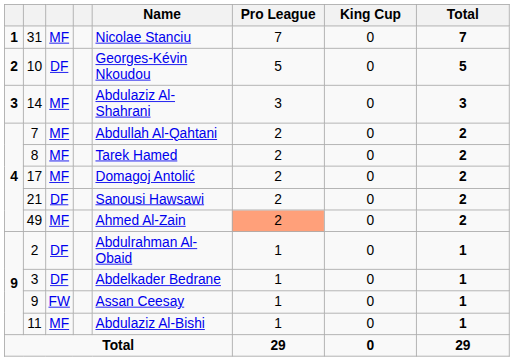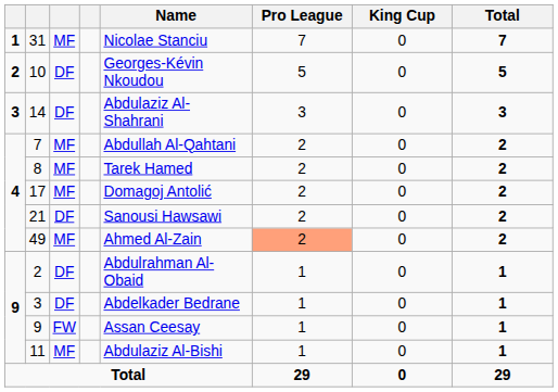 <table class="wikitable" style="text-align:center">
 <tr>
 <th width=15></th>
 <th width=15></th>
 <th width=15></th>
 <th width=15></th>
 <th width=155>Name</th>
 <th width=100>Pro League</th>
 <th width=100>King Cup</th>
 <th width=100>Total</th>
 </tr>
 <tr>
 <td><strong>1</strong></td>
 <td>31</td>
 <td><a href='#'>MF</a></td>
 <td></td>
 <td align=left><a href='#'>Nicolae Stanciu</a></td>
 <td>7</td>
 <td>0</td>
 <td><strong>7</strong></td>
 </tr>
 <tr>
 <td><strong>2</strong></td>
 <td>10</td>
 <td><a href='#'>DF</a></td>
 <td></td>
 <td align=left><a href='#'>Georges-Kévin Nkoudou</a></td>
 <td>5</td>
 <td>0</td>
 <td><strong>5</strong></td>
 </tr>
 <tr>
 <td><strong>3</strong></td>
 <td>14</td>
-<td><a href='#'>MF</a></td>
+<td><a href='#'>DF</a></td>
 <td></td>
 <td align=left><a href='#'>Abdulaziz Al-Shahrani</a></td>
 <td>3</td>
 <td>0</td>
 <td><strong>3</strong></td>
 </tr>
 <tr>
 <td rowspan=5><strong>4</strong></td>
 <td>7</td>
 <td><a href='#'>MF</a></td>
 <td></td>
 <td align=left><a href='#'>Abdullah Al-Qahtani</a></td>
 <td>2</td>
 <td>0</td>
 <td><strong>2</strong></td>
 </tr>
 <tr>
 <td>8</td>
 <td><a href='#'>MF</a></td>
 <td></td>
 <td align=left><a href='#'>Tarek Hamed</a></td>
 <td>2</td>
 <td>0</td>
 <td><strong>2</strong></td>
 </tr>
 <tr>
 <td>17</td>
 <td><a href='#'>MF</a></td>
 <td></td>
 <td align=left><a href='#'>Domagoj Antolić</a></td>
 <td>2</td>
 <td>0</td>
 <td><strong>2</strong></td>
 </tr>
 <tr>
 <td>21</td>
 <td><a href='#'>DF</a></td>
 <td></td>
 <td align=left><a href='#'>Sanousi Hawsawi</a></td>
 <td>2</td>
 <td>0</td>
 <td><strong>2</strong></td>
 </tr>
 <tr>
 <td>49</td>
 <td><a href='#'>MF</a></td>
 <td></td>
 <td align=left><a href='#'>Ahmed Al-Zain</a></td>
 <td style="background: lightsalmon;">2</td>
 <td>0</td>
 <td><strong>2</strong></td>
 </tr>
 <tr>
 <td rowspan=4><strong>9</strong></td>
 <td>2</td>
 <td><a href='#'>DF</a></td>
 <td></td>
 <td align=left><a href='#'>Abdulrahman Al-Obaid</a></td>
 <td>1</td>
 <td>0</td>
 <td><strong>1</strong></td>
 </tr>
 <tr>
 <td>3</td>
 <td><a href='#'>DF</a></td>
 <td></td>
 <td align=left><a href='#'>Abdelkader Bedrane</a></td>
 <td>1</td>
 <td>0</td>
 <td><strong>1</strong></td>
 </tr>
 <tr>
 <td>9</td>
 <td><a href='#'>FW</a></td>
 <td></td>
 <td align=left><a href='#'>Assan Ceesay</a></td>
 <td>1</td>
 <td>0</td>
 <td><strong>1</strong></td>
 </tr>
 <tr>
 <td>11</td>
 <td><a href='#'>MF</a></td>
 <td></td>
 <td align=left><a href='#'>Abdulaziz Al-Bishi</a></td>
 <td>1</td>
 <td>0</td>
 <td><strong>1</strong></td>
 </tr>
 <tr>
 <td colspan=5><strong>Total</strong></td>
 <td><strong>29</strong></td>
 <td><strong>0</strong></td>
 <td><strong>29</strong></td>
 </tr>
 </table>
